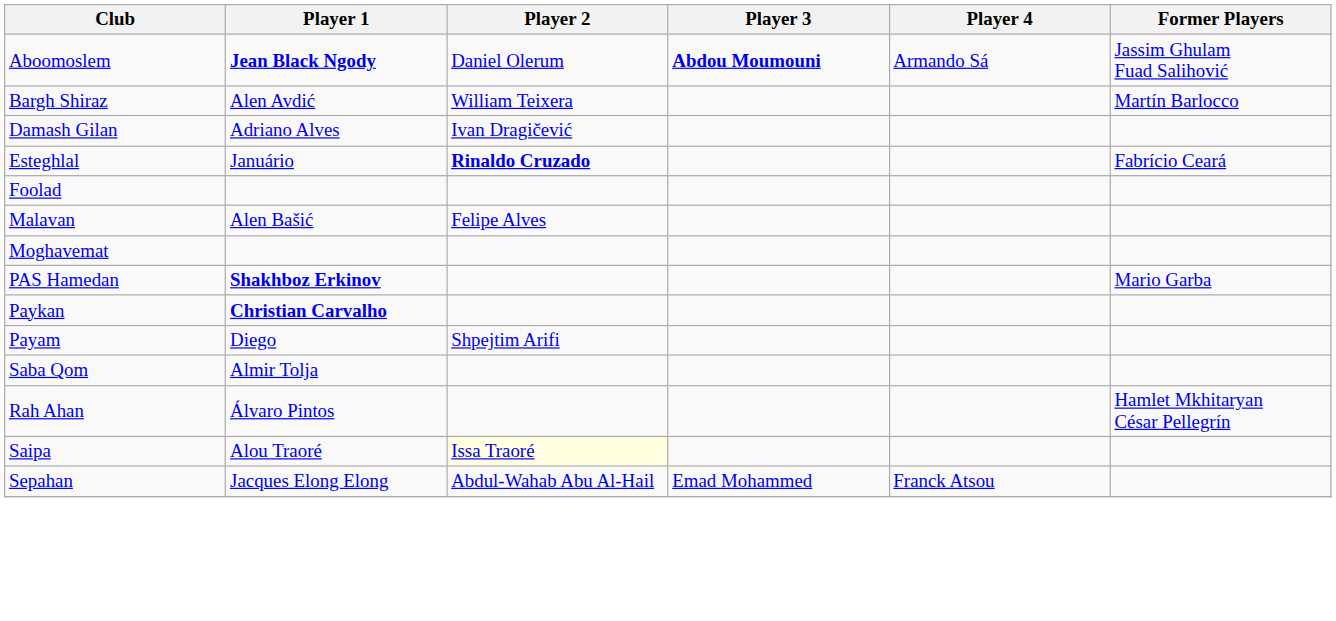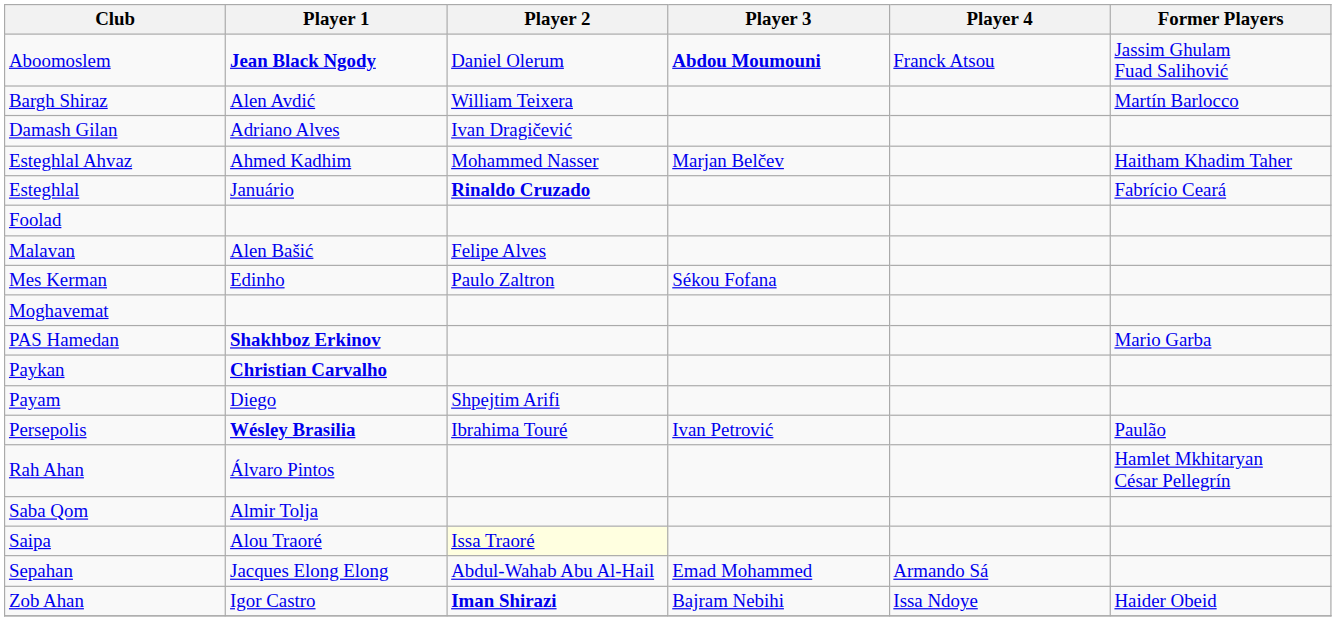 <table class="wikitable">
 <tr>
 <th width="180">Club</th>
 <th width="180">Player 1</th>
 <th width="180">Player 2</th>
 <th width="180">Player 3</th>
 <th width="180">Player 4</th>
 <th width="180">Former Players</th>
 </tr>
 <tr>
 <td><a href='#'>Aboomoslem</a></td>
 <td> <strong><a href='#'>Jean Black Ngody</a></strong></td>
 <td> <a href='#'>Daniel Olerum</a></td>
 <td> <strong><a href='#'>Abdou Moumouni</a></strong></td>
-<td> <a href='#'>Armando Sá</a></td>
+<td> <a href='#'>Franck Atsou</a></td>
 <td> <a href='#'>Jassim Ghulam</a> <br>  <a href='#'>Fuad Salihović</a></td>
 </tr>
 <tr>
 <td><a href='#'>Bargh Shiraz</a></td>
 <td> <a href='#'>Alen Avdić</a></td>
 <td> <a href='#'>William Teixera</a></td>
 <td></td>
 <td></td>
 <td> <a href='#'>Martín Barlocco</a></td>
 </tr>
 <tr>
 <td><a href='#'>Damash Gilan</a></td>
 <td> <a href='#'>Adriano Alves</a></td>
 <td> <a href='#'>Ivan Dragičević</a></td>
 <td></td>
 <td></td>
 <td></td>
+</tr>
+<tr>
+<td><a href='#'>Esteghlal Ahvaz</a></td>
+<td> <a href='#'>Ahmed Kadhim</a></td>
+<td> <a href='#'>Mohammed Nasser</a></td>
+<td> <a href='#'>Marjan Belčev</a></td>
+<td></td>
+<td> <a href='#'>Haitham Khadim Taher</a></td>
 </tr>
 <tr>
 <td><a href='#'>Esteghlal</a></td>
 <td> <a href='#'>Januário</a></td>
 <td> <strong><a href='#'>Rinaldo Cruzado</a></strong></td>
 <td></td>
 <td></td>
 <td> <a href='#'>Fabrício Ceará</a></td>
 </tr>
 <tr>
 <td><a href='#'>Foolad</a></td>
 <td></td>
 <td></td>
 <td></td>
 <td></td>
 <td></td>
 </tr>
 <tr>
 <td><a href='#'>Malavan</a></td>
 <td> <a href='#'>Alen Bašić</a></td>
 <td> <a href='#'>Felipe Alves</a></td>
 <td></td>
+<td></td>
+<td></td>
+</tr>
+<tr>
+<td><a href='#'>Mes Kerman</a></td>
+<td> <a href='#'>Edinho</a></td>
+<td> <a href='#'>Paulo Zaltron</a></td>
+<td> <a href='#'>Sékou Fofana</a></td>
 <td></td>
 <td></td>
 </tr>
 <tr>
 <td><a href='#'>Moghavemat</a></td>
 <td></td>
 <td></td>
 <td></td>
 <td></td>
 <td></td>
 </tr>
 <tr>
 <td><a href='#'>PAS Hamedan</a></td>
 <td> <strong><a href='#'>Shakhboz Erkinov</a></strong></td>
 <td></td>
 <td></td>
 <td></td>
 <td> <a href='#'>Mario Garba</a></td>
 </tr>
 <tr>
 <td><a href='#'>Paykan</a></td>
 <td> <strong><a href='#'>Christian Carvalho</a></strong></td>
 <td></td>
 <td></td>
 <td></td>
 <td></td>
 </tr>
 <tr>
 <td><a href='#'>Payam</a></td>
 <td> <a href='#'>Diego</a></td>
 <td> <a href='#'>Shpejtim Arifi</a></td>
 <td></td>
 <td></td>
 <td></td>
 </tr>
 <tr>
-<td><a href='#'>Saba Qom</a></td>
-<td> <a href='#'>Almir Tolja</a></td>
+<td><a href='#'>Persepolis</a></td>
+<td> <strong><a href='#'>Wésley Brasilia</a></strong></td>
+<td> <a href='#'>Ibrahima Touré</a></td>
+<td> <a href='#'>Ivan Petrović</a></td>
 <td></td>
-<td></td>
-<td></td>
-<td></td>
+<td> <a href='#'>Paulão</a></td>
 </tr>
 <tr>
 <td><a href='#'>Rah Ahan</a></td>
 <td> <a href='#'>Álvaro Pintos</a></td>
 <td></td>
 <td></td>
 <td></td>
 <td> <a href='#'>Hamlet Mkhitaryan</a> <br>  <a href='#'>César Pellegrín</a></td>
+</tr>
+<tr>
+<td><a href='#'>Saba Qom</a></td>
+<td> <a href='#'>Almir Tolja</a></td>
+<td></td>
+<td></td>
+<td></td>
+<td></td>
 </tr>
 <tr>
 <td><a href='#'>Saipa</a></td>
 <td> <a href='#'>Alou Traoré</a></td>
 <td style="background: lightyellow;"> <a href='#'>Issa Traoré</a></td>
 <td></td>
 <td></td>
 <td></td>
 </tr>
 <tr>
 <td><a href='#'>Sepahan</a></td>
 <td> <a href='#'>Jacques Elong Elong</a></td>
 <td> <a href='#'>Abdul-Wahab Abu Al-Hail</a></td>
 <td> <a href='#'>Emad Mohammed</a></td>
-<td> <a href='#'>Franck Atsou</a></td>
+<td> <a href='#'>Armando Sá</a></td>
 <td></td>
+</tr>
+<tr>
+<td><a href='#'>Zob Ahan</a></td>
+<td> <a href='#'>Igor Castro</a></td>
+<td> <strong><a href='#'>Iman Shirazi</a></strong></td>
+<td> <a href='#'>Bajram Nebihi</a></td>
+<td> <a href='#'>Issa Ndoye</a></td>
+<td> <a href='#'>Haider Obeid</a></td>
 </tr>
 <tr>
 </tr>
 </table>
